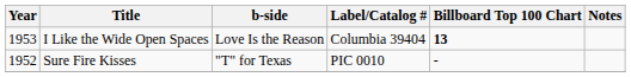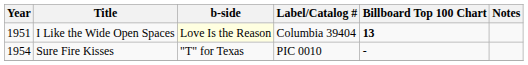 <table class=wikitable>
 <tr>
 <th>Year</th>
 <th>Title</th>
 <th>b-side</th>
 <th>Label/Catalog #</th>
 <th>Billboard Top 100 Chart</th>
 <th>Notes</th>
 </tr>
 <tr>
-<td>1953</td>
+<td>1951</td>
 <td>I Like the Wide Open Spaces</td>
-<td>Love Is the Reason</td>
+<td style="background: lightyellow;">Love Is the Reason</td>
 <td>Columbia 39404</td>
 <td><strong>13</strong></td>
 <td></td>
 </tr>
 <tr>
-<td>1952</td>
+<td>1954</td>
 <td>Sure Fire Kisses</td>
 <td>"T" for Texas</td>
 <td>PIC 0010</td>
 <td>-</td>
 <td></td>
 </tr>
 <tr>
 </tr>
 </table>
